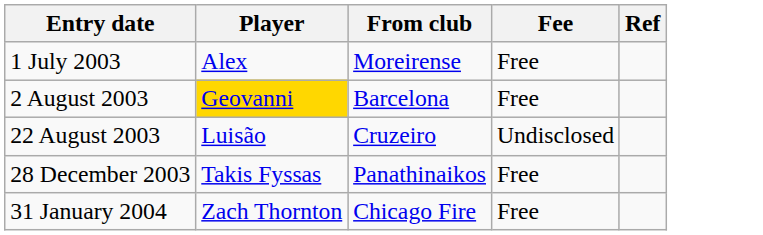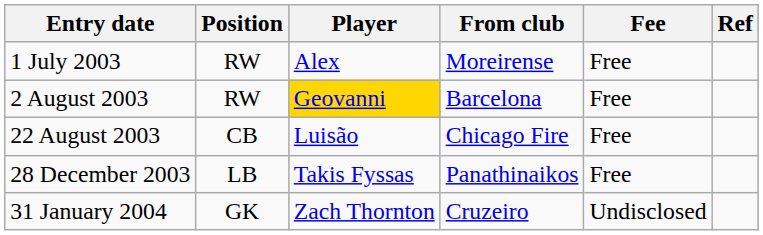 <table class="wikitable sortable">
 <tr>
 <th>Entry date</th>
+<th>Position</th>
 <th>Player</th>
 <th>From club</th>
 <th>Fee</th>
 <th>Ref</th>
 </tr>
 <tr>
 <td>1 July 2003</td>
+<td style="text-align:center;">RW</td>
 <td style="text-align:left;"><a href='#'>Alex</a></td>
 <td style="text-align:left;"><a href='#'>Moreirense</a></td>
 <td>Free</td>
 <td></td>
 </tr>
 <tr>
 <td>2 August 2003</td>
+<td style="text-align:center;">RW</td>
 <td style="background: gold; text-align:left;"><a href='#'>Geovanni</a></td>
 <td style="text-align:left;"><a href='#'>Barcelona</a></td>
 <td>Free</td>
 <td></td>
 </tr>
 <tr>
 <td>22 August 2003</td>
+<td style="text-align:center;">CB</td>
 <td style="text-align:left;"><a href='#'>Luisão</a></td>
-<td style="text-align:left;"><a href='#'>Cruzeiro</a></td>
-<td>Undisclosed</td>
+<td style="text-align:left;"><a href='#'>Chicago Fire</a></td>
+<td>Free</td>
 <td></td>
 </tr>
 <tr>
 <td>28 December 2003</td>
+<td style="text-align:center;">LB</td>
 <td style="text-align:left;"><a href='#'>Takis Fyssas</a></td>
 <td style="text-align:left;"><a href='#'>Panathinaikos</a></td>
 <td>Free</td>
 <td></td>
 </tr>
 <tr>
 <td>31 January 2004</td>
+<td style="text-align:center;">GK</td>
 <td style="text-align:left;"><a href='#'>Zach Thornton</a></td>
-<td style="text-align:left;"><a href='#'>Chicago Fire</a></td>
-<td>Free</td>
+<td style="text-align:left;"><a href='#'>Cruzeiro</a></td>
+<td>Undisclosed</td>
 <td></td>
 </tr>
 </table>
